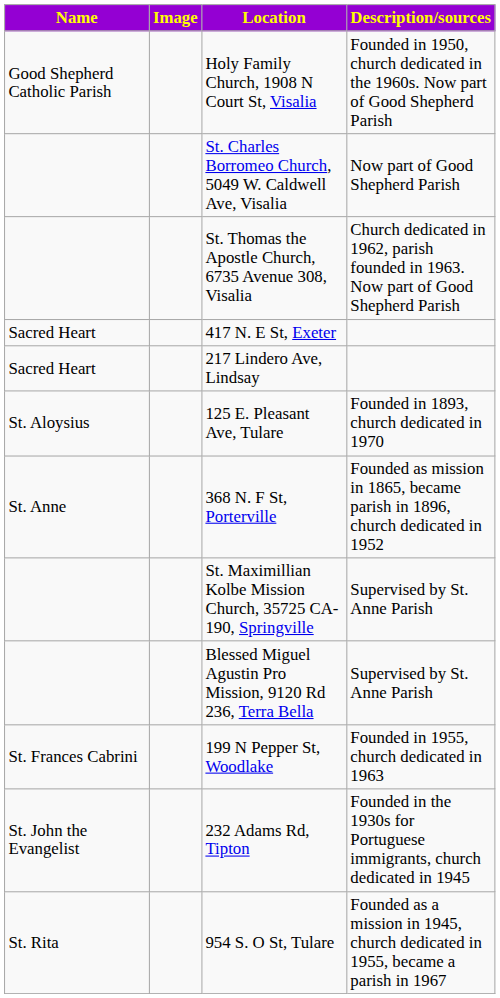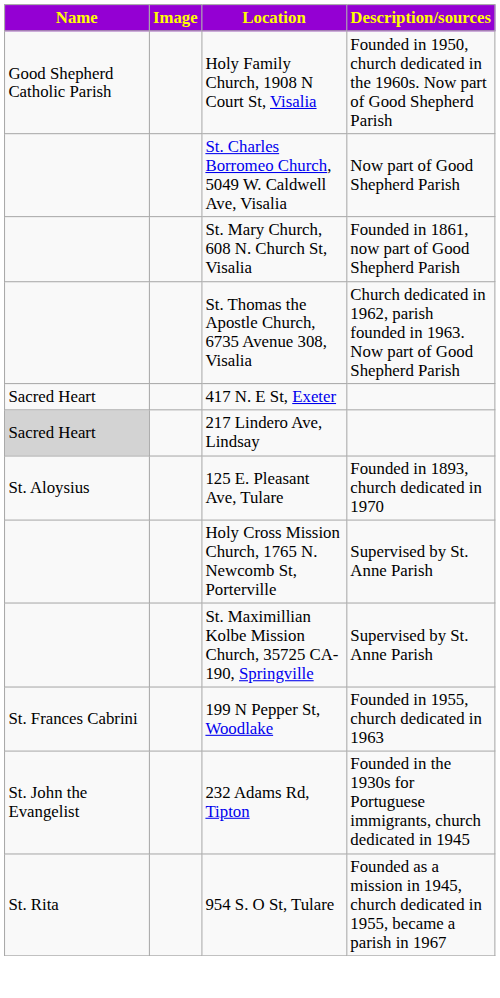 <table class="wikitable sortable" style="width:75%">
 <tr>
 <th style="background:darkviolet; color:yellow;" width="30%"><strong>Name</strong></th>
 <th style="background:darkviolet; color:yellow;" width="10%"><strong>Image</strong></th>
 <th style="background:darkviolet; color:yellow;" width="30%"><strong>Location</strong></th>
 <th style="background:darkviolet; color:yellow;" width="30%"><strong>Description/sources</strong></th>
 </tr>
 <tr>
 <td>Good Shepherd Catholic Parish</td>
 <td></td>
 <td>Holy Family Church, 1908 N Court St, <a href='#'>Visalia</a></td>
 <td>Founded in 1950, church dedicated in the 1960s. Now part of Good Shepherd Parish</td>
 </tr>
 <tr>
 <td></td>
 <td></td>
 <td><a href='#'>St. Charles Borromeo Church</a>, 5049 W. Caldwell Ave, Visalia</td>
 <td>Now part of Good Shepherd Parish</td>
 </tr>
 <tr>
 <td></td>
 <td></td>
+<td>St. Mary Church, 608 N. Church St, Visalia</td>
+<td>Founded in 1861, now part of Good Shepherd Parish</td>
+</tr>
+<tr>
+<td></td>
+<td></td>
 <td>St. Thomas the Apostle Church, 6735 Avenue 308, Visalia</td>
 <td>Church dedicated in 1962, parish founded in 1963. Now part of Good Shepherd Parish</td>
 </tr>
 <tr>
 <td>Sacred Heart</td>
 <td></td>
 <td>417 N. E St, <a href='#'>Exeter</a></td>
 <td></td>
 </tr>
 <tr>
-<td>Sacred Heart</td>
+<td style="background: lightgrey;">Sacred Heart</td>
 <td></td>
 <td>217 Lindero Ave, Lindsay</td>
 <td></td>
 </tr>
 <tr>
 <td>St. Aloysius</td>
 <td></td>
 <td>125 E. Pleasant Ave, Tulare</td>
 <td>Founded in 1893, church dedicated in 1970</td>
 </tr>
 <tr>
-<td>St. Anne</td>
 <td></td>
-<td>368 N. F St, <a href='#'>Porterville</a></td>
-<td>Founded as mission in 1865, became parish in 1896, church dedicated in 1952</td>
+<td></td>
+<td>Holy Cross Mission Church, 1765 N. Newcomb St, Porterville</td>
+<td>Supervised by St. Anne Parish</td>
 </tr>
 <tr>
 <td></td>
 <td></td>
 <td>St. Maximillian Kolbe Mission Church, 35725 CA-190, <a href='#'>Springville</a></td>
-<td>Supervised by St. Anne Parish</td>
-</tr>
-<tr>
-<td></td>
-<td></td>
-<td>Blessed Miguel Agustin Pro Mission, 9120 Rd 236, <a href='#'>Terra Bella</a></td>
 <td>Supervised by St. Anne Parish</td>
 </tr>
 <tr>
 <td>St. Frances Cabrini</td>
 <td></td>
 <td>199 N Pepper St, <a href='#'>Woodlake</a></td>
 <td>Founded in 1955, church dedicated in 1963</td>
 </tr>
 <tr>
 <td>St. John the Evangelist</td>
 <td></td>
 <td>232 Adams Rd, <a href='#'>Tipton</a></td>
 <td>Founded in the 1930s for Portuguese immigrants, church dedicated in 1945</td>
 </tr>
 <tr>
 <td>St. Rita</td>
 <td></td>
 <td>954 S. O St, Tulare</td>
 <td>Founded as a mission in 1945, church dedicated in 1955, became a parish in 1967</td>
 </tr>
 </table>
